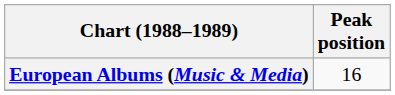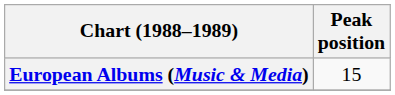 <table class="wikitable sortable plainrowheaders" style="text-align:center">
 <tr>
 <th scope="col">Chart (1988–1989)</th>
 <th scope="col">Peak<br>position</th>
 </tr>
 <tr>
 <th scope="row"><a href='#'>European Albums</a> (<em><a href='#'>Music & Media</a></em>)</th>
-<td>16</td>
+<td>15</td>
 </tr>
 <tr>
 </tr>
 <tr>
 </tr>
 </table>
